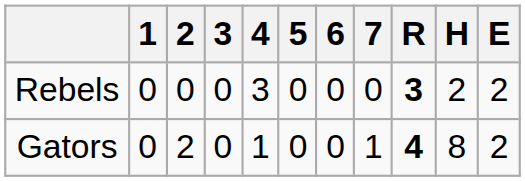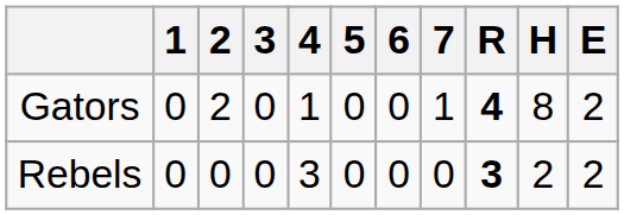 <table align = right border="2" cellpadding="4" cellspacing="0" style="margin: 1em 1em 1em 1em; background: #F9F9F9; border: 1px #aaa solid; border-collapse: collapse;">
 <tr align=center style="background: #F2F2F2;">
 <th></th>
 <th>1</th>
 <th>2</th>
 <th>3</th>
 <th>4</th>
 <th>5</th>
 <th>6</th>
 <th>7</th>
 <th>R</th>
 <th>H</th>
 <th>E</th>
 </tr>
 <tr align=center>
+<td>Gators</td>
+<td>0</td>
+<td>2</td>
+<td>0</td>
+<td>1</td>
+<td>0</td>
+<td>0</td>
+<td>1</td>
+<td><strong>4</strong></td>
+<td>8</td>
+<td>2</td>
+</tr>
+<tr align=center>
 <td>Rebels</td>
 <td>0</td>
 <td>0</td>
 <td>0</td>
 <td>3</td>
 <td>0</td>
 <td>0</td>
 <td>0</td>
 <td><strong>3</strong></td>
 <td>2</td>
 <td>2</td>
 </tr>
-<tr align=center>
-<td>Gators</td>
-<td>0</td>
-<td>2</td>
-<td>0</td>
-<td>1</td>
-<td>0</td>
-<td>0</td>
-<td>1</td>
-<td><strong>4</strong></td>
-<td>8</td>
-<td>2</td>
-</tr>
 </table>
